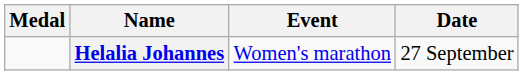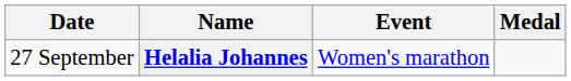 <table class="wikitable">
 <tr>
-<th scope="col">Medal</th>
+<th scope="col">Date</th>
 <th scope="col">Name</th>
 <th scope="col">Event</th>
-<th scope="col">Date</th>
+<th scope="col">Medal</th>
 </tr>
 <tr>
-<td></td>
+<td>27 September</td>
 <th scope="row"><a href='#'>Helalia Johannes</a></th>
 <td><a href='#'>Women's marathon</a></td>
-<td>27 September</td>
+<td></td>
 </tr>
 </table>
